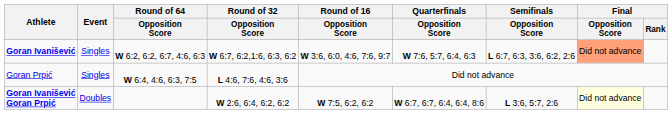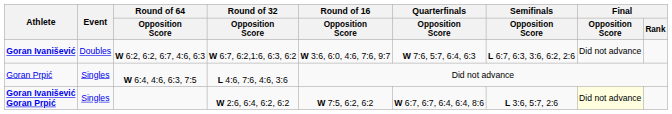 <table class=wikitable style="font-size:90%">
 <tr>
 <th rowspan=2>Athlete</th>
 <th rowspan=2>Event</th>
 <th>Round of 64</th>
 <th>Round of 32</th>
 <th>Round of 16</th>
 <th>Quarterfinals</th>
 <th>Semifinals</th>
 <th colspan=2>Final</th>
 </tr>
 <tr style="font-size:95%">
 <th>Opposition<br>Score</th>
 <th>Opposition<br>Score</th>
 <th>Opposition<br>Score</th>
 <th>Opposition<br>Score</th>
 <th>Opposition<br>Score</th>
 <th>Opposition<br>Score</th>
 <th>Rank</th>
 </tr>
 <tr align=center>
 <td align=left><strong><a href='#'>Goran Ivanišević</a></strong></td>
-<td><a href='#'>Singles</a></td>
+<td><a href='#'>Doubles</a></td>
 <td><br><strong>W</strong> 6:2, 6:2, 6:7, 4:6, 6:3</td>
 <td><br><strong>W</strong> 6:7, 6:2,1:6, 6:3, 6:2</td>
 <td><br><strong>W</strong> 3:6, 6:0, 4:6, 7:6, 9:7</td>
 <td><br><strong>W</strong> 7:6, 5:7, 6:4, 6:3</td>
 <td><br><strong>L</strong> 6:7, 6:3, 3:6, 6:2, 2:6</td>
-<td colspan=1 style="background: lightsalmon;">Did not advance</td>
+<td colspan=1>Did not advance</td>
 <td></td>
 </tr>
 <tr align=center>
 <td align=left><a href='#'>Goran Prpić</a></td>
 <td><a href='#'>Singles</a></td>
 <td><br><strong>W</strong> 6:4, 4:6, 6:3, 7:5</td>
 <td><br><strong>L</strong> 4:6, 7:6, 4:6, 3:6</td>
 <td colspan=6>Did not advance</td>
 </tr>
 <tr align=center>
 <td align=left><strong><a href='#'>Goran Ivanišević</a><br><a href='#'>Goran Prpić</a></strong></td>
-<td><a href='#'>Doubles</a></td>
+<td><a href='#'>Singles</a></td>
 <td></td>
 <td><br><strong>W</strong> 2:6, 6:4, 6:2, 6:2</td>
 <td><br><strong>W</strong> 7:5, 6:2, 6:2</td>
 <td><br><strong>W</strong> 6:7, 6:7, 6:4, 6:4, 8:6</td>
 <td><br><strong>L</strong> 3:6, 5:7, 2:6</td>
 <td colspan=1 style="background: lightyellow;">Did not advance</td>
 <td></td>
 </tr>
 </table>
